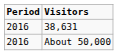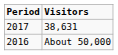 <table class="wikitable">
 <tr>
 <td><strong>Period</strong></td>
 <td><strong>Visitors</strong></td>
 </tr>
 <tr>
-<td>2016</td>
+<td>2017</td>
 <td>38,631</td>
 </tr>
 <tr>
 <td>2016</td>
 <td>About 50,000</td>
 </tr>
 </table>
